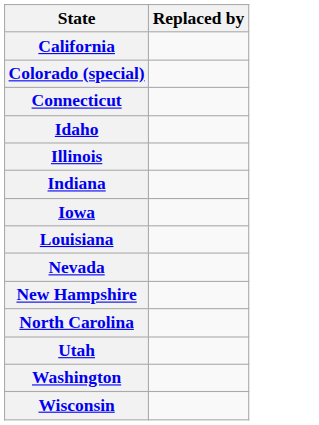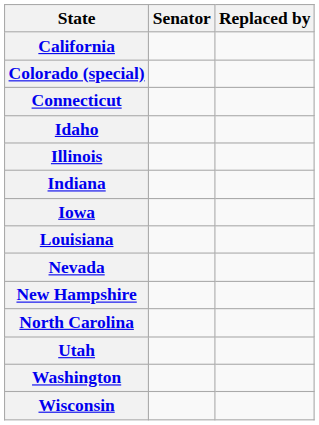 <table class="wikitable sortable plainrowheaders">
 <tr>
 <th scope="col">State</th>
+<th scope="col">Senator</th>
 <th scope="col">Replaced by</th>
 </tr>
 <tr>
 <th><a href='#'>California</a></th>
 <td></td>
+<td></td>
 </tr>
 <tr>
 <th><a href='#'>Colorado (special)</a></th>
+<td></td>
 <td></td>
 </tr>
 <tr>
 <th><a href='#'>Connecticut</a></th>
 <td></td>
+<td></td>
 </tr>
 <tr>
 <th><a href='#'>Idaho</a></th>
+<td></td>
 <td></td>
 </tr>
 <tr>
 <th><a href='#'>Illinois</a></th>
 <td></td>
+<td></td>
 </tr>
 <tr>
 <th><a href='#'>Indiana</a></th>
+<td></td>
 <td></td>
 </tr>
 <tr>
 <th><a href='#'>Iowa</a></th>
 <td></td>
+<td></td>
 </tr>
 <tr>
 <th><a href='#'>Louisiana</a></th>
+<td></td>
 <td></td>
 </tr>
 <tr>
 <th><a href='#'>Nevada</a></th>
 <td></td>
+<td></td>
 </tr>
 <tr>
 <th><a href='#'>New Hampshire</a></th>
+<td></td>
 <td></td>
 </tr>
 <tr>
 <th><a href='#'>North Carolina</a></th>
 <td></td>
+<td></td>
 </tr>
 <tr>
 <th><a href='#'>Utah</a></th>
+<td></td>
 <td></td>
 </tr>
 <tr>
 <th><a href='#'>Washington</a></th>
 <td></td>
+<td></td>
 </tr>
 <tr>
 <th><a href='#'>Wisconsin</a></th>
 <td></td>
+<td></td>
 </tr>
 </table>
